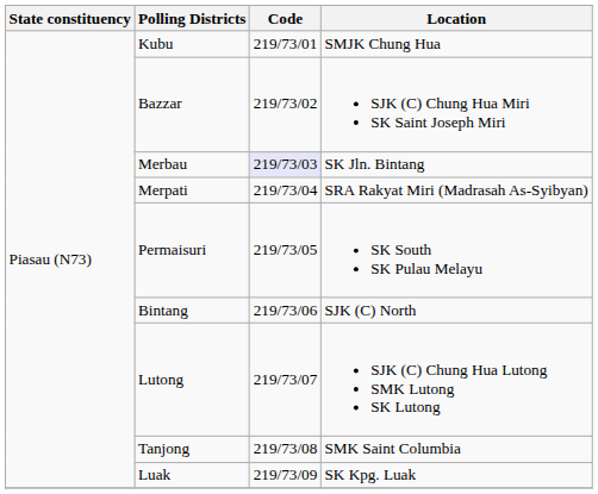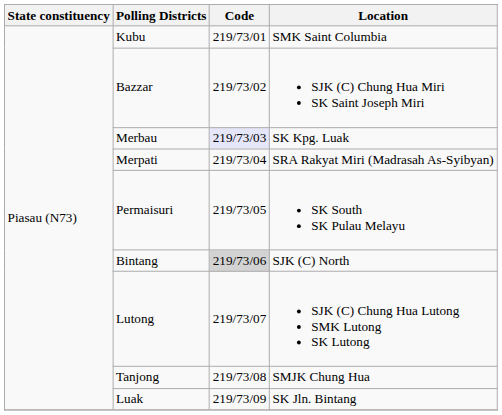 <table class="wikitable sortable mw-collapsible" style="white-space:nowrap;font-size:85%">
 <tr>
 <th>State constituency</th>
 <th>Polling Districts</th>
 <th>Code</th>
 <th>Location</th>
 </tr>
 <tr>
 <td rowspan="9">Piasau (N73)</td>
 <td>Kubu</td>
 <td>219/73/01</td>
-<td>SMJK Chung Hua</td>
+<td>SMK Saint Columbia</td>
 </tr>
 <tr>
 <td>Bazzar</td>
 <td>219/73/02</td>
 <td><br><ul><li>SJK (C) Chung Hua Miri</li><li>SK Saint Joseph Miri</li></ul></td>
 </tr>
 <tr>
 <td>Merbau</td>
 <td style="background: lavender;">219/73/03</td>
-<td>SK Jln. Bintang</td>
+<td>SK Kpg. Luak</td>
 </tr>
 <tr>
 <td>Merpati</td>
 <td>219/73/04</td>
 <td>SRA Rakyat Miri (Madrasah As-Syibyan)</td>
 </tr>
 <tr>
 <td>Permaisuri</td>
 <td>219/73/05</td>
 <td><br><ul><li>SK South</li><li>SK Pulau Melayu</li></ul></td>
 </tr>
 <tr>
 <td>Bintang</td>
-<td>219/73/06</td>
+<td style="background: lightgrey;">219/73/06</td>
 <td>SJK (C) North</td>
 </tr>
 <tr>
 <td>Lutong</td>
 <td>219/73/07</td>
 <td><br><ul><li>SJK (C) Chung Hua Lutong</li><li>SMK Lutong</li><li>SK Lutong</li></ul></td>
 </tr>
 <tr>
 <td>Tanjong</td>
 <td>219/73/08</td>
-<td>SMK Saint Columbia</td>
+<td>SMJK Chung Hua</td>
 </tr>
 <tr>
 <td>Luak</td>
 <td>219/73/09</td>
-<td>SK Kpg. Luak</td>
+<td>SK Jln. Bintang</td>
 </tr>
 <tr>
 </tr>
 </table>
